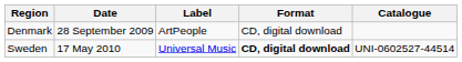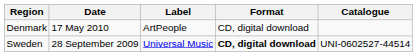 <table class="wikitable">
 <tr>
 <th>Region</th>
 <th>Date</th>
 <th>Label</th>
 <th>Format</th>
 <th>Catalogue</th>
 </tr>
 <tr>
 <td>Denmark</td>
-<td>28 September 2009</td>
+<td>17 May 2010</td>
 <td>ArtPeople</td>
 <td>CD, digital download</td>
 <td></td>
 </tr>
 <tr>
 <td>Sweden</td>
-<td>17 May 2010</td>
+<td>28 September 2009</td>
 <td rowspan="2"><a href='#'>Universal Music</a></td>
 <td><strong>CD, digital download</strong></td>
 <td>UNI-0602527-44514</td>
 </tr>
 </table>
